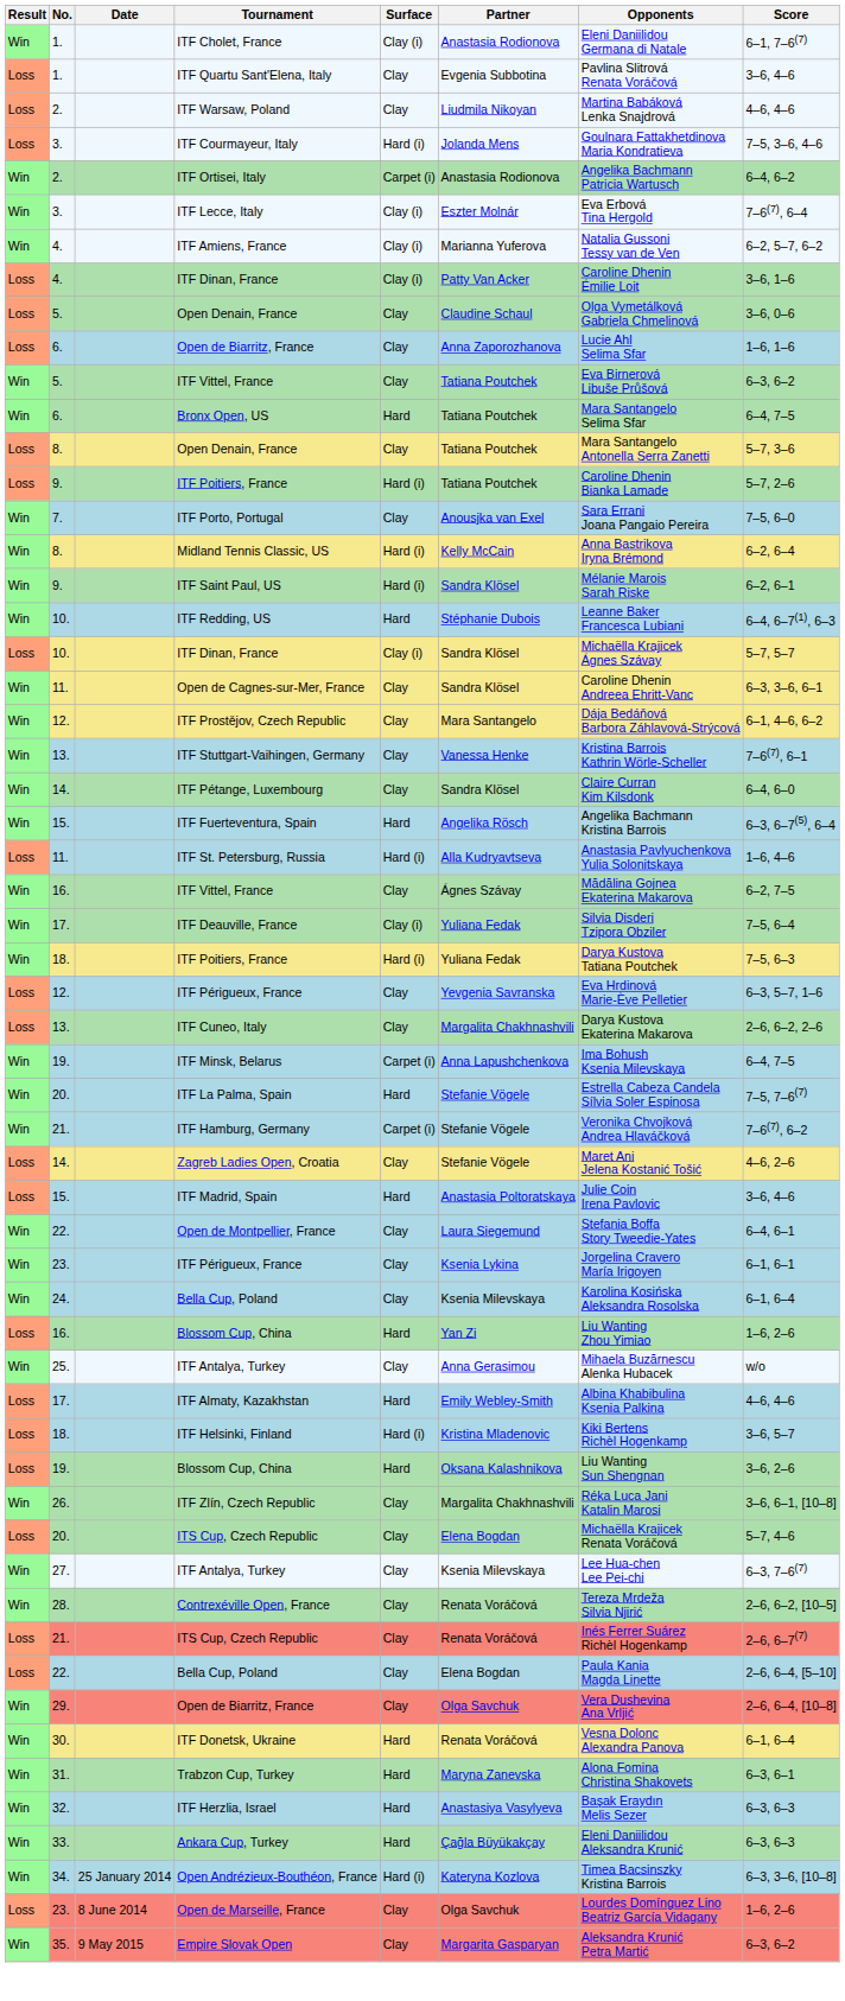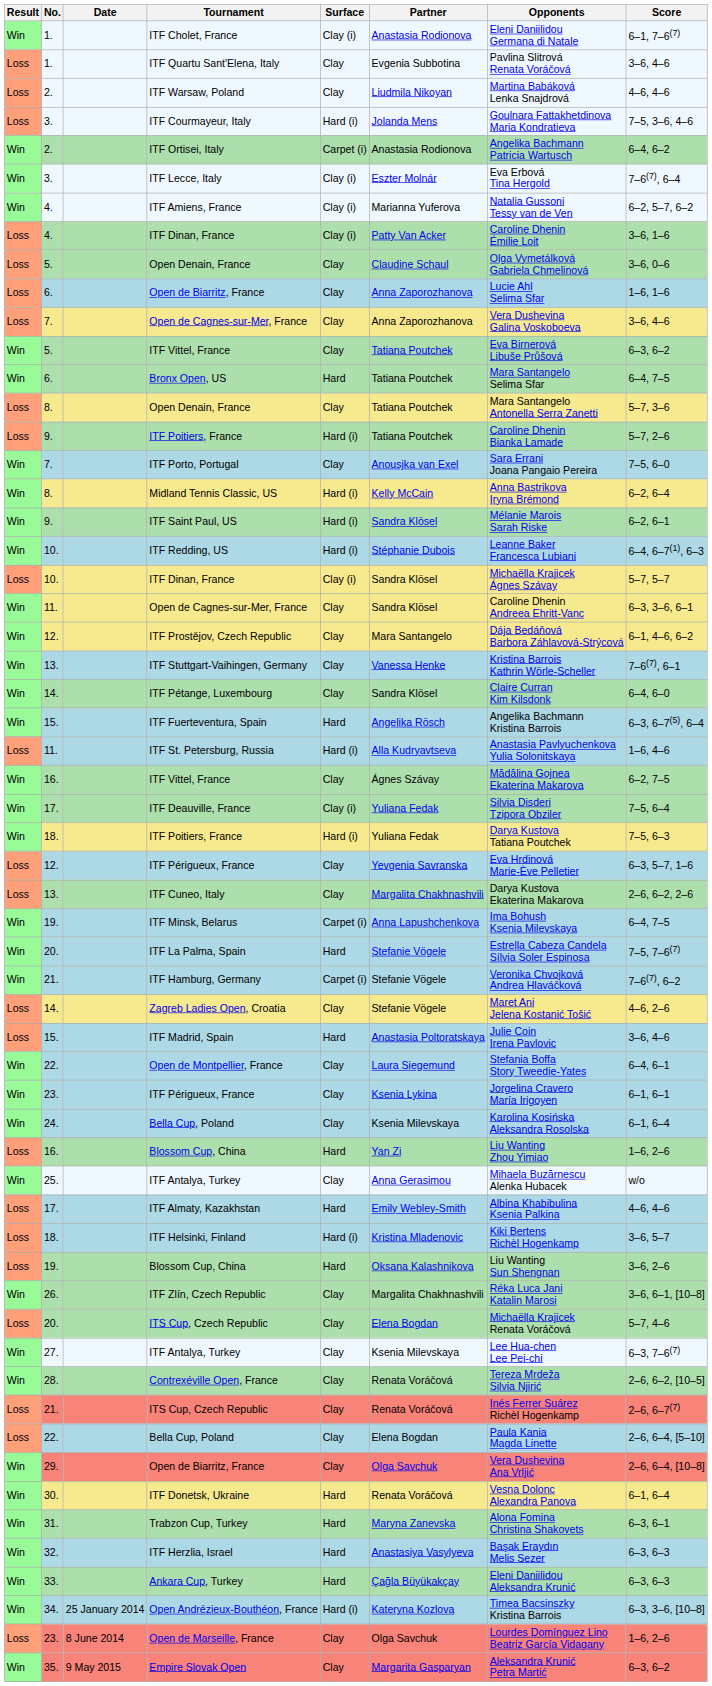 <table class="sortable wikitable">
 <tr>
 <th>Result</th>
 <th>No.</th>
 <th>Date</th>
 <th>Tournament</th>
 <th>Surface</th>
 <th>Partner</th>
 <th>Opponents</th>
 <th class="unsortable">Score</th>
 </tr>
 <tr style="background:#f0f8ff;">
 <td style="background:#98fb98;">Win</td>
 <td>1.</td>
 <td></td>
 <td>ITF Cholet, France</td>
 <td>Clay (i)</td>
 <td> <a href='#'>Anastasia Rodionova</a></td>
 <td> <a href='#'>Eleni Daniilidou</a><br> <a href='#'>Germana di Natale</a></td>
 <td>6–1, 7–6<sup>(7)</sup></td>
 </tr>
 <tr style="background:#f0f8ff;">
 <td style="background:#ffa07a;">Loss</td>
 <td>1.</td>
 <td></td>
 <td>ITF Quartu Sant'Elena, Italy</td>
 <td>Clay</td>
 <td> Evgenia Subbotina</td>
 <td> Pavlina Slitrová<br> <a href='#'>Renata Voráčová</a></td>
 <td>3–6, 4–6</td>
 </tr>
 <tr style="background:#f0f8ff;">
 <td style="background:#ffa07a;">Loss</td>
 <td>2.</td>
 <td></td>
 <td>ITF Warsaw, Poland</td>
 <td>Clay</td>
 <td> <a href='#'>Liudmila Nikoyan</a></td>
 <td> <a href='#'>Martina Babáková</a><br> Lenka Snajdrová</td>
 <td>4–6, 4–6</td>
 </tr>
 <tr style="background:#f0f8ff;">
 <td style="background:#ffa07a;">Loss</td>
 <td>3.</td>
 <td></td>
 <td>ITF Courmayeur, Italy</td>
 <td>Hard (i)</td>
 <td> <a href='#'>Jolanda Mens</a></td>
 <td> <a href='#'>Goulnara Fattakhetdinova</a><br> <a href='#'>Maria Kondratieva</a></td>
 <td>7–5, 3–6, 4–6</td>
 </tr>
 <tr style="background:#addfad;">
 <td style="background:#98fb98;">Win</td>
 <td>2.</td>
 <td></td>
 <td>ITF Ortisei, Italy</td>
 <td>Carpet (i)</td>
 <td> Anastasia Rodionova</td>
 <td> <a href='#'>Angelika Bachmann</a><br> <a href='#'>Patricia Wartusch</a></td>
 <td>6–4, 6–2</td>
 </tr>
 <tr style="background:#f0f8ff;">
 <td style="background:#98fb98;">Win</td>
 <td>3.</td>
 <td></td>
 <td>ITF Lecce, Italy</td>
 <td>Clay (i)</td>
 <td> <a href='#'>Eszter Molnár</a></td>
 <td> Eva Erbová<br> <a href='#'>Tina Hergold</a></td>
 <td>7–6<sup>(7)</sup>, 6–4</td>
 </tr>
 <tr style="background:#f0f8ff;">
 <td style="background:#98fb98;">Win</td>
 <td>4.</td>
 <td></td>
 <td>ITF Amiens, France</td>
 <td>Clay (i)</td>
 <td> Marianna Yuferova</td>
 <td> <a href='#'>Natalia Gussoni</a><br> <a href='#'>Tessy van de Ven</a></td>
 <td>6–2, 5–7, 6–2</td>
 </tr>
 <tr style="background:#addfad;">
 <td style="background:#ffa07a;">Loss</td>
 <td>4.</td>
 <td></td>
 <td>ITF Dinan, France</td>
 <td>Clay (i)</td>
 <td> <a href='#'>Patty Van Acker</a></td>
 <td> <a href='#'>Caroline Dhenin</a><br> <a href='#'>Émilie Loit</a></td>
 <td>3–6, 1–6</td>
 </tr>
 <tr style="background:#addfad;">
 <td style="background:#ffa07a;">Loss</td>
 <td>5.</td>
 <td></td>
 <td>Open Denain, France</td>
 <td>Clay</td>
 <td> <a href='#'>Claudine Schaul</a></td>
 <td> <a href='#'>Olga Vymetálková</a><br> <a href='#'>Gabriela Chmelinová</a></td>
 <td>3–6, 0–6</td>
 </tr>
 <tr style="background:lightblue;">
 <td style="background:#ffa07a;">Loss</td>
 <td>6.</td>
 <td></td>
 <td><a href='#'>Open de Biarritz</a>, France</td>
 <td>Clay</td>
 <td> <a href='#'>Anna Zaporozhanova</a></td>
 <td> <a href='#'>Lucie Ahl</a><br> <a href='#'>Selima Sfar</a></td>
 <td>1–6, 1–6</td>
 </tr>
+<tr style="background:#f7e98e;">
+<td style="background:#ffa07a;">Loss</td>
+<td>7.</td>
+<td></td>
+<td><a href='#'>Open de Cagnes-sur-Mer</a>, France</td>
+<td>Clay</td>
+<td> Anna Zaporozhanova</td>
+<td> <a href='#'>Vera Dushevina</a><br> <a href='#'>Galina Voskoboeva</a></td>
+<td>3–6, 4–6</td>
+</tr>
 <tr style="background:#addfad;">
 <td style="background:#98fb98;">Win</td>
 <td>5.</td>
 <td></td>
 <td>ITF Vittel, France</td>
 <td>Clay</td>
 <td> <a href='#'>Tatiana Poutchek</a></td>
 <td> <a href='#'>Eva Birnerová</a><br> <a href='#'>Libuše Průšová</a></td>
 <td>6–3, 6–2</td>
 </tr>
 <tr style="background:#addfad;">
 <td style="background:#98fb98;">Win</td>
 <td>6.</td>
 <td></td>
 <td><a href='#'>Bronx Open</a>, US</td>
 <td>Hard</td>
 <td> Tatiana Poutchek</td>
 <td> <a href='#'>Mara Santangelo</a><br> Selima Sfar</td>
 <td>6–4, 7–5</td>
 </tr>
 <tr style="background:#f7e98e;">
 <td style="background:#ffa07a;">Loss</td>
 <td>8.</td>
 <td></td>
 <td>Open Denain, France</td>
 <td>Clay</td>
 <td> Tatiana Poutchek</td>
 <td> Mara Santangelo<br> <a href='#'>Antonella Serra Zanetti</a></td>
 <td>5–7, 3–6</td>
 </tr>
 <tr style="background:#addfad;">
 <td style="background:#ffa07a;">Loss</td>
 <td>9.</td>
 <td></td>
 <td><a href='#'>ITF Poitiers</a>, France</td>
 <td>Hard (i)</td>
 <td> Tatiana Poutchek</td>
 <td> <a href='#'>Caroline Dhenin</a><br> <a href='#'>Bianka Lamade</a></td>
 <td>5–7, 2–6</td>
 </tr>
 <tr style="background:lightblue;">
 <td style="background:#98fb98;">Win</td>
 <td>7.</td>
 <td></td>
 <td>ITF Porto, Portugal</td>
 <td>Clay</td>
 <td> <a href='#'>Anousjka van Exel</a></td>
 <td> <a href='#'>Sara Errani</a><br> Joana Pangaio Pereira</td>
 <td>7–5, 6–0</td>
 </tr>
 <tr style="background:#f7e98e;">
 <td style="background:#98fb98;">Win</td>
 <td>8.</td>
 <td></td>
 <td>Midland Tennis Classic, US</td>
 <td>Hard (i)</td>
 <td> <a href='#'>Kelly McCain</a></td>
 <td> <a href='#'>Anna Bastrikova</a><br> <a href='#'>Iryna Brémond</a></td>
 <td>6–2, 6–4</td>
 </tr>
 <tr style="background:#addfad;">
 <td style="background:#98fb98;">Win</td>
 <td>9.</td>
 <td></td>
 <td>ITF Saint Paul, US</td>
 <td>Hard (i)</td>
 <td> <a href='#'>Sandra Klösel</a></td>
 <td> <a href='#'>Mélanie Marois</a><br> <a href='#'>Sarah Riske</a></td>
 <td>6–2, 6–1</td>
 </tr>
 <tr style="background:lightblue;">
 <td style="background:#98fb98;">Win</td>
 <td>10.</td>
 <td></td>
 <td>ITF Redding, US</td>
-<td>Hard</td>
+<td>Hard (i)</td>
 <td> <a href='#'>Stéphanie Dubois</a></td>
 <td> <a href='#'>Leanne Baker</a><br> <a href='#'>Francesca Lubiani</a></td>
 <td>6–4, 6–7<sup>(1)</sup>, 6–3</td>
 </tr>
 <tr style="background:#f7e98e;">
 <td style="background:#ffa07a;">Loss</td>
 <td>10.</td>
 <td></td>
 <td>ITF Dinan, France</td>
 <td>Clay (i)</td>
 <td> Sandra Klösel</td>
 <td> <a href='#'>Michaëlla Krajicek</a><br> <a href='#'>Ágnes Szávay</a></td>
 <td>5–7, 5–7</td>
 </tr>
 <tr style="background:#f7e98e;">
 <td style="background:#98fb98;">Win</td>
 <td>11.</td>
 <td></td>
 <td>Open de Cagnes-sur-Mer, France</td>
 <td>Clay</td>
 <td> Sandra Klösel</td>
 <td> Caroline Dhenin<br> <a href='#'>Andreea Ehritt-Vanc</a></td>
 <td>6–3, 3–6, 6–1</td>
 </tr>
 <tr style="background:#f7e98e;">
 <td style="background:#98fb98;">Win</td>
 <td>12.</td>
 <td></td>
 <td>ITF Prostějov, Czech Republic</td>
 <td>Clay</td>
 <td> Mara Santangelo</td>
 <td> <a href='#'>Dája Bedáňová</a><br> <a href='#'>Barbora Záhlavová-Strýcová</a></td>
 <td>6–1, 4–6, 6–2</td>
 </tr>
 <tr style="background:lightblue;">
 <td style="background:#98fb98;">Win</td>
 <td>13.</td>
 <td></td>
 <td>ITF Stuttgart-Vaihingen, Germany</td>
 <td>Clay</td>
 <td> <a href='#'>Vanessa Henke</a></td>
 <td> <a href='#'>Kristina Barrois</a><br> <a href='#'>Kathrin Wörle-Scheller</a></td>
 <td>7–6<sup>(7)</sup>, 6–1</td>
 </tr>
 <tr style="background:#addfad;">
 <td style="background:#98fb98;">Win</td>
 <td>14.</td>
 <td></td>
 <td>ITF Pétange, Luxembourg</td>
 <td>Clay</td>
 <td> Sandra Klösel</td>
 <td> <a href='#'>Claire Curran</a><br> <a href='#'>Kim Kilsdonk</a></td>
 <td>6–4, 6–0</td>
 </tr>
 <tr style="background:lightblue;">
 <td style="background:#98fb98;">Win</td>
 <td>15.</td>
 <td></td>
 <td>ITF Fuerteventura, Spain</td>
 <td>Hard</td>
 <td> <a href='#'>Angelika Rösch</a></td>
 <td> Angelika Bachmann<br> Kristina Barrois</td>
 <td>6–3, 6–7<sup>(5)</sup>, 6–4</td>
 </tr>
 <tr style="background:lightblue;">
 <td style="background:#ffa07a;">Loss</td>
 <td>11.</td>
 <td></td>
 <td>ITF St. Petersburg, Russia</td>
 <td>Hard (i)</td>
 <td> <a href='#'>Alla Kudryavtseva</a></td>
 <td> <a href='#'>Anastasia Pavlyuchenkova</a><br> <a href='#'>Yulia Solonitskaya</a></td>
 <td>1–6, 4–6</td>
 </tr>
 <tr style="background:#addfad;">
 <td style="background:#98fb98;">Win</td>
 <td>16.</td>
 <td></td>
 <td>ITF Vittel, France</td>
 <td>Clay</td>
 <td> Ágnes Szávay</td>
 <td> <a href='#'>Mădălina Gojnea</a><br> <a href='#'>Ekaterina Makarova</a></td>
 <td>6–2, 7–5</td>
 </tr>
 <tr style="background:#addfad;">
 <td style="background:#98fb98;">Win</td>
 <td>17.</td>
 <td></td>
 <td>ITF Deauville, France</td>
 <td>Clay (i)</td>
 <td> <a href='#'>Yuliana Fedak</a></td>
 <td> <a href='#'>Silvia Disderi</a><br> <a href='#'>Tzipora Obziler</a></td>
 <td>7–5, 6–4</td>
 </tr>
 <tr style="background:#f7e98e;">
 <td style="background:#98fb98;">Win</td>
 <td>18.</td>
 <td></td>
 <td>ITF Poitiers, France</td>
 <td>Hard (i)</td>
 <td> Yuliana Fedak</td>
 <td> <a href='#'>Darya Kustova</a><br> Tatiana Poutchek</td>
 <td>7–5, 6–3</td>
 </tr>
 <tr style="background:lightblue;">
 <td style="background:#ffa07a;">Loss</td>
 <td>12.</td>
 <td></td>
 <td>ITF Périgueux, France</td>
 <td>Clay</td>
 <td> <a href='#'>Yevgenia Savranska</a></td>
 <td> <a href='#'>Eva Hrdinová</a><br> <a href='#'>Marie-Ève Pelletier</a></td>
 <td>6–3, 5–7, 1–6</td>
 </tr>
 <tr style="background:#addfad;">
 <td style="background:#ffa07a;">Loss</td>
 <td>13.</td>
 <td></td>
 <td>ITF Cuneo, Italy</td>
 <td>Clay</td>
 <td> <a href='#'>Margalita Chakhnashvili</a></td>
 <td> Darya Kustova<br> Ekaterina Makarova</td>
 <td>2–6, 6–2, 2–6</td>
 </tr>
 <tr style="background:lightblue;">
 <td style="background:#98fb98;">Win</td>
 <td>19.</td>
 <td></td>
 <td>ITF Minsk, Belarus</td>
 <td>Carpet (i)</td>
 <td> <a href='#'>Anna Lapushchenkova</a></td>
 <td> <a href='#'>Ima Bohush</a><br> <a href='#'>Ksenia Milevskaya</a></td>
 <td>6–4, 7–5</td>
 </tr>
 <tr style="background:lightblue;">
 <td style="background:#98fb98;">Win</td>
 <td>20.</td>
 <td></td>
 <td>ITF La Palma, Spain</td>
 <td>Hard</td>
 <td> <a href='#'>Stefanie Vögele</a></td>
 <td> <a href='#'>Estrella Cabeza Candela</a><br> <a href='#'>Sílvia Soler Espinosa</a></td>
 <td>7–5, 7–6<sup>(7)</sup></td>
 </tr>
 <tr style="background:lightblue;">
 <td style="background:#98fb98;">Win</td>
 <td>21.</td>
 <td></td>
 <td>ITF Hamburg, Germany</td>
 <td>Carpet (i)</td>
 <td> Stefanie Vögele</td>
 <td> <a href='#'>Veronika Chvojková</a><br> <a href='#'>Andrea Hlaváčková</a></td>
 <td>7–6<sup>(7)</sup>, 6–2</td>
 </tr>
 <tr style="background:#f7e98e;">
 <td style="background:#ffa07a;">Loss</td>
 <td>14.</td>
 <td></td>
 <td><a href='#'>Zagreb Ladies Open</a>, Croatia</td>
 <td>Clay</td>
 <td> Stefanie Vögele</td>
 <td> <a href='#'>Maret Ani</a><br> <a href='#'>Jelena Kostanić Tošić</a></td>
 <td>4–6, 2–6</td>
 </tr>
 <tr style="background:lightblue;">
 <td style="background:#ffa07a;">Loss</td>
 <td>15.</td>
 <td></td>
 <td>ITF Madrid, Spain</td>
 <td>Hard</td>
 <td> <a href='#'>Anastasia Poltoratskaya</a></td>
 <td> <a href='#'>Julie Coin</a><br> <a href='#'>Irena Pavlovic</a></td>
 <td>3–6, 4–6</td>
 </tr>
 <tr style="background:lightblue;">
 <td style="background:#98fb98;">Win</td>
 <td>22.</td>
 <td></td>
 <td><a href='#'>Open de Montpellier</a>, France</td>
 <td>Clay</td>
 <td> <a href='#'>Laura Siegemund</a></td>
 <td> <a href='#'>Stefania Boffa</a><br> <a href='#'>Story Tweedie-Yates</a></td>
 <td>6–4, 6–1</td>
 </tr>
 <tr style="background:lightblue;">
 <td style="background:#98fb98;">Win</td>
 <td>23.</td>
 <td></td>
 <td>ITF Périgueux, France</td>
 <td>Clay</td>
 <td> <a href='#'>Ksenia Lykina</a></td>
 <td> <a href='#'>Jorgelina Cravero</a><br> <a href='#'>María Irigoyen</a></td>
 <td>6–1, 6–1</td>
 </tr>
 <tr style="background:lightblue;">
 <td style="background:#98fb98;">Win</td>
 <td>24.</td>
 <td></td>
 <td><a href='#'>Bella Cup</a>, Poland</td>
 <td>Clay</td>
 <td> Ksenia Milevskaya</td>
 <td> <a href='#'>Karolina Kosińska</a><br> <a href='#'>Aleksandra Rosolska</a></td>
 <td>6–1, 6–4</td>
 </tr>
 <tr style="background:#addfad;">
 <td style="background:#ffa07a;">Loss</td>
 <td>16.</td>
 <td></td>
 <td><a href='#'>Blossom Cup</a>, China</td>
 <td>Hard</td>
 <td> <a href='#'>Yan Zi</a></td>
 <td> <a href='#'>Liu Wanting</a><br> <a href='#'>Zhou Yimiao</a></td>
 <td>1–6, 2–6</td>
 </tr>
 <tr style="background:#f0f8ff;">
 <td style="background:#98fb98;">Win</td>
 <td>25.</td>
 <td></td>
 <td>ITF Antalya, Turkey</td>
 <td>Clay</td>
 <td> <a href='#'>Anna Gerasimou</a></td>
 <td> <a href='#'>Mihaela Buzărnescu</a><br> Alenka Hubacek</td>
 <td>w/o</td>
 </tr>
 <tr style="background:lightblue;">
 <td style="background:#ffa07a;">Loss</td>
 <td>17.</td>
 <td></td>
 <td>ITF Almaty, Kazakhstan</td>
 <td>Hard</td>
 <td> <a href='#'>Emily Webley-Smith</a></td>
 <td> <a href='#'>Albina Khabibulina</a><br> <a href='#'>Ksenia Palkina</a></td>
 <td>4–6, 4–6</td>
 </tr>
 <tr style="background:lightblue;">
 <td style="background:#ffa07a;">Loss</td>
 <td>18.</td>
 <td></td>
 <td>ITF Helsinki, Finland</td>
 <td>Hard (i)</td>
 <td> <a href='#'>Kristina Mladenovic</a></td>
 <td> <a href='#'>Kiki Bertens</a><br> <a href='#'>Richèl Hogenkamp</a></td>
 <td>3–6, 5–7</td>
 </tr>
 <tr style="background:#addfad;">
 <td style="background:#ffa07a;">Loss</td>
 <td>19.</td>
 <td></td>
 <td>Blossom Cup, China</td>
 <td>Hard</td>
 <td> <a href='#'>Oksana Kalashnikova</a></td>
 <td> Liu Wanting<br> <a href='#'>Sun Shengnan</a></td>
 <td>3–6, 2–6</td>
 </tr>
 <tr style="background:#addfad;">
 <td style="background:#98fb98;">Win</td>
 <td>26.</td>
 <td></td>
 <td>ITF Zlín, Czech Republic</td>
 <td>Clay</td>
 <td> Margalita Chakhnashvili</td>
 <td> <a href='#'>Réka Luca Jani</a><br> <a href='#'>Katalin Marosi</a></td>
 <td>3–6, 6–1, [10–8]</td>
 </tr>
 <tr style="background:#addfad;">
 <td style="background:#ffa07a;">Loss</td>
 <td>20.</td>
 <td></td>
 <td><a href='#'>ITS Cup</a>, Czech Republic</td>
 <td>Clay</td>
 <td> <a href='#'>Elena Bogdan</a></td>
 <td> <a href='#'>Michaëlla Krajicek</a><br> Renata Voráčová</td>
 <td>5–7, 4–6</td>
 </tr>
 <tr style="background:#f0f8ff;">
 <td style="background:#98fb98;">Win</td>
 <td>27.</td>
 <td></td>
 <td>ITF Antalya, Turkey</td>
 <td>Clay</td>
 <td> Ksenia Milevskaya</td>
 <td> <a href='#'>Lee Hua-chen</a><br> <a href='#'>Lee Pei-chi</a></td>
 <td>6–3, 7–6<sup>(7)</sup></td>
 </tr>
 <tr style="background:#addfad;">
 <td style="background:#98fb98;">Win</td>
 <td>28.</td>
 <td></td>
 <td><a href='#'>Contrexéville Open</a>, France</td>
 <td>Clay</td>
 <td> Renata Voráčová</td>
 <td> <a href='#'>Tereza Mrdeža</a><br> <a href='#'>Silvia Njirić</a></td>
 <td>2–6, 6–2, [10–5]</td>
 </tr>
 <tr style="background:#f88379;">
 <td style="background:#ffa07a;">Loss</td>
 <td>21.</td>
 <td></td>
 <td>ITS Cup, Czech Republic</td>
 <td>Clay</td>
 <td> Renata Voráčová</td>
 <td> <a href='#'>Inés Ferrer Suárez</a><br> Richèl Hogenkamp</td>
 <td>2–6, 6–7<sup>(7)</sup></td>
 </tr>
 <tr style="background:lightblue;">
 <td style="background:#ffa07a;">Loss</td>
 <td>22.</td>
 <td></td>
 <td>Bella Cup, Poland</td>
 <td>Clay</td>
 <td> Elena Bogdan</td>
 <td> <a href='#'>Paula Kania</a><br> <a href='#'>Magda Linette</a></td>
 <td>2–6, 6–4, [5–10]</td>
 </tr>
 <tr style="background:#f88379;">
 <td style="background:#98fb98;">Win</td>
 <td>29.</td>
 <td></td>
 <td>Open de Biarritz, France</td>
 <td>Clay</td>
 <td> <a href='#'>Olga Savchuk</a></td>
 <td> <a href='#'>Vera Dushevina</a><br> <a href='#'>Ana Vrljić</a></td>
 <td>2–6, 6–4, [10–8]</td>
 </tr>
 <tr style="background:#f7e98e;">
 <td style="background:#98fb98;">Win</td>
 <td>30.</td>
 <td></td>
 <td>ITF Donetsk, Ukraine</td>
 <td>Hard</td>
 <td> Renata Voráčová</td>
 <td> <a href='#'>Vesna Dolonc</a><br> <a href='#'>Alexandra Panova</a></td>
 <td>6–1, 6–4</td>
 </tr>
 <tr style="background:#addfad;">
 <td style="background:#98fb98;">Win</td>
 <td>31.</td>
 <td></td>
 <td>Trabzon Cup, Turkey</td>
 <td>Hard</td>
 <td> <a href='#'>Maryna Zanevska</a></td>
 <td> <a href='#'>Alona Fomina</a><br> <a href='#'>Christina Shakovets</a></td>
 <td>6–3, 6–1</td>
 </tr>
 <tr style="background:lightblue;">
 <td style="background:#98fb98;">Win</td>
 <td>32.</td>
 <td></td>
 <td>ITF Herzlia, Israel</td>
 <td>Hard</td>
 <td> <a href='#'>Anastasiya Vasylyeva</a></td>
 <td> <a href='#'>Başak Eraydın</a><br> <a href='#'>Melis Sezer</a></td>
 <td>6–3, 6–3</td>
 </tr>
 <tr style="background:#addfad;">
 <td style="background:#98fb98;">Win</td>
 <td>33.</td>
 <td></td>
 <td><a href='#'>Ankara Cup</a>, Turkey</td>
 <td>Hard</td>
 <td> <a href='#'>Çağla Büyükakçay</a></td>
 <td> <a href='#'>Eleni Daniilidou</a><br> <a href='#'>Aleksandra Krunić</a></td>
 <td>6–3, 6–3</td>
 </tr>
 <tr style="background:lightblue;">
 <td style="background:#98fb98;">Win</td>
 <td>34.</td>
 <td>25 January 2014</td>
 <td><a href='#'>Open Andrézieux-Bouthéon</a>, France</td>
 <td>Hard (i)</td>
 <td> <a href='#'>Kateryna Kozlova</a></td>
 <td> <a href='#'>Timea Bacsinszky</a><br> Kristina Barrois</td>
 <td>6–3, 3–6, [10–8]</td>
 </tr>
 <tr style="background:#f88379;">
 <td style="background:#ffa07a;">Loss</td>
 <td>23.</td>
 <td>8 June 2014</td>
 <td><a href='#'>Open de Marseille</a>, France</td>
 <td>Clay</td>
 <td> Olga Savchuk</td>
 <td> <a href='#'>Lourdes Domínguez Lino</a><br> <a href='#'>Beatriz García Vidagany</a></td>
 <td>1–6, 2–6</td>
 </tr>
 <tr style="background:#f88379;">
 <td style="background:#98fb98;">Win</td>
 <td>35.</td>
 <td>9 May 2015</td>
 <td><a href='#'>Empire Slovak Open</a></td>
 <td>Clay</td>
 <td> <a href='#'>Margarita Gasparyan</a></td>
 <td> <a href='#'>Aleksandra Krunić</a><br> <a href='#'>Petra Martić</a></td>
 <td>6–3, 6–2</td>
 </tr>
 </table>
